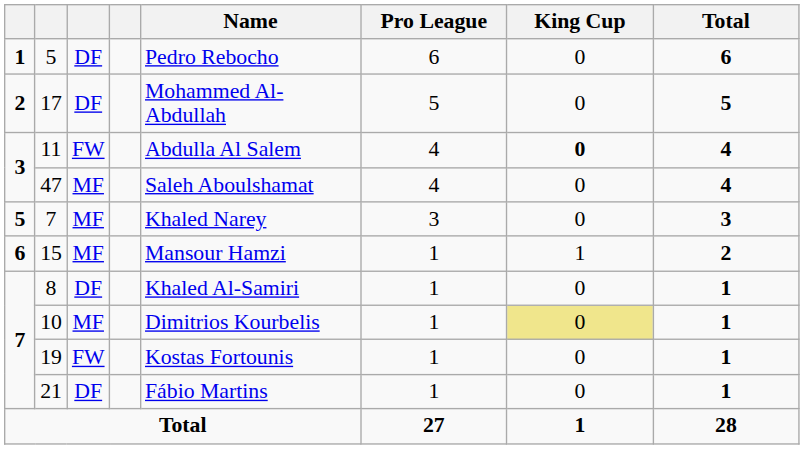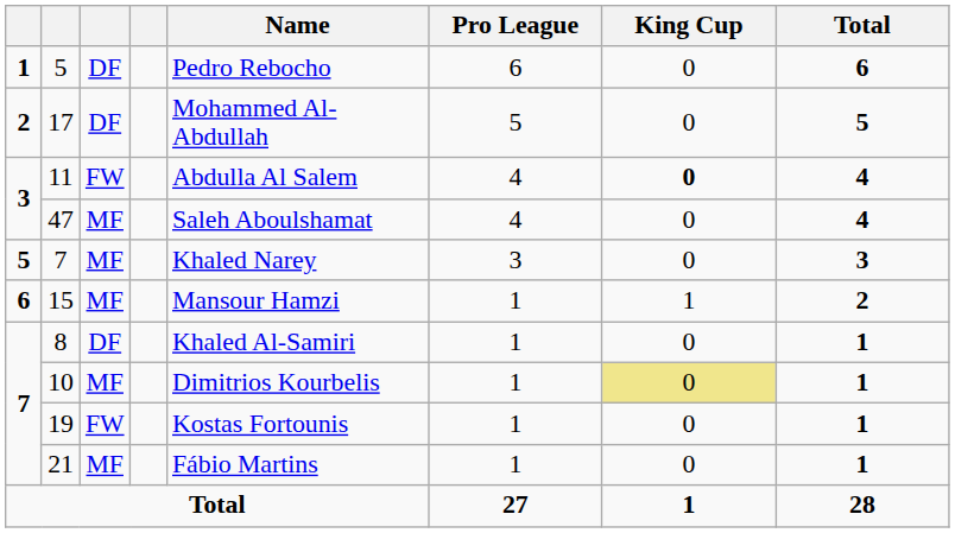 <table class="wikitable" style="text-align:center">
 <tr>
 <th width=15></th>
 <th width=15></th>
 <th width=15></th>
 <th width=15></th>
 <th width=155>Name</th>
 <th width=100>Pro League</th>
 <th width=100>King Cup</th>
 <th width=100>Total</th>
 </tr>
 <tr>
 <td><strong>1</strong></td>
 <td>5</td>
 <td><a href='#'>DF</a></td>
 <td></td>
 <td align=left><a href='#'>Pedro Rebocho</a></td>
 <td>6</td>
 <td>0</td>
 <td><strong>6</strong></td>
 </tr>
 <tr>
 <td><strong>2</strong></td>
 <td>17</td>
 <td><a href='#'>DF</a></td>
 <td></td>
 <td align=left><a href='#'>Mohammed Al-Abdullah</a></td>
 <td>5</td>
 <td>0</td>
 <td><strong>5</strong></td>
 </tr>
 <tr>
 <td rowspan=2><strong>3</strong></td>
 <td>11</td>
 <td><a href='#'>FW</a></td>
 <td></td>
 <td align=left><a href='#'>Abdulla Al Salem</a></td>
 <td>4</td>
 <td><strong>0</strong></td>
 <td><strong>4</strong></td>
 </tr>
 <tr>
 <td>47</td>
 <td><a href='#'>MF</a></td>
 <td></td>
 <td align=left><a href='#'>Saleh Aboulshamat</a></td>
 <td>4</td>
 <td>0</td>
 <td><strong>4</strong></td>
 </tr>
 <tr>
 <td><strong>5</strong></td>
 <td>7</td>
 <td><a href='#'>MF</a></td>
 <td></td>
 <td align=left><a href='#'>Khaled Narey</a></td>
 <td>3</td>
 <td>0</td>
 <td><strong>3</strong></td>
 </tr>
 <tr>
 <td><strong>6</strong></td>
 <td>15</td>
 <td><a href='#'>MF</a></td>
 <td></td>
 <td align=left><a href='#'>Mansour Hamzi</a></td>
 <td>1</td>
 <td>1</td>
 <td><strong>2</strong></td>
 </tr>
 <tr>
 <td rowspan=4><strong>7</strong></td>
 <td>8</td>
 <td><a href='#'>DF</a></td>
 <td></td>
 <td align=left><a href='#'>Khaled Al-Samiri</a></td>
 <td>1</td>
 <td>0</td>
 <td><strong>1</strong></td>
 </tr>
 <tr>
 <td>10</td>
 <td><a href='#'>MF</a></td>
 <td></td>
 <td align=left><a href='#'>Dimitrios Kourbelis</a></td>
 <td>1</td>
 <td style="background: khaki;">0</td>
 <td><strong>1</strong></td>
 </tr>
 <tr>
 <td>19</td>
 <td><a href='#'>FW</a></td>
 <td></td>
 <td align=left><a href='#'>Kostas Fortounis</a></td>
 <td>1</td>
 <td>0</td>
 <td><strong>1</strong></td>
 </tr>
 <tr>
 <td>21</td>
-<td><a href='#'>DF</a></td>
+<td><a href='#'>MF</a></td>
 <td></td>
 <td align=left><a href='#'>Fábio Martins</a></td>
 <td>1</td>
 <td>0</td>
 <td><strong>1</strong></td>
 </tr>
 <tr>
 <td colspan=5><strong>Total</strong></td>
 <td><strong>27</strong></td>
 <td><strong>1</strong></td>
 <td><strong>28</strong></td>
 </tr>
 </table>
